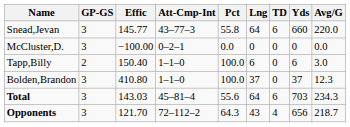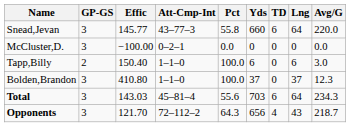 <table class="wikitable" style="white-space:nowrap;">
 <tr>
 <th>Name</th>
 <th>GP-GS</th>
 <th>Effic</th>
 <th>Att-Cmp-Int</th>
 <th>Pct</th>
+<th>Yds</th>
+<th>TD</th>
 <th>Lng</th>
-<th>TD</th>
-<th>Yds</th>
 <th>Avg/G</th>
 </tr>
 <tr>
 <td>Snead,Jevan</td>
 <td>3</td>
 <td>145.77</td>
 <td>43–77–3</td>
 <td>55.8</td>
+<td>660</td>
+<td>6</td>
 <td>64</td>
-<td>6</td>
-<td>660</td>
 <td>220.0</td>
 </tr>
 <tr>
 <td>McCluster,D.</td>
 <td>3</td>
 <td>−100.00</td>
 <td>0–2–1</td>
 <td>0.0</td>
 <td>0</td>
 <td>0</td>
 <td>0</td>
 <td>0.0</td>
 </tr>
 <tr>
 <td>Tapp,Billy</td>
 <td>2</td>
 <td>150.40</td>
 <td>1–1–0</td>
 <td>100.0</td>
 <td>6</td>
 <td>0</td>
 <td>6</td>
 <td>3.0</td>
 </tr>
 <tr>
 <td>Bolden,Brandon</td>
 <td>3</td>
 <td>410.80</td>
 <td>1–1–0</td>
 <td>100.0</td>
 <td>37</td>
 <td>0</td>
 <td>37</td>
 <td>12.3</td>
 </tr>
 <tr>
 <td><strong>Total</strong></td>
 <td>3</td>
 <td>143.03</td>
 <td>45–81–4</td>
 <td>55.6</td>
+<td>703</td>
+<td>6</td>
 <td>64</td>
-<td>6</td>
-<td>703</td>
 <td>234.3</td>
 </tr>
 <tr>
 <td><strong>Opponents</strong></td>
 <td>3</td>
 <td>121.70</td>
 <td>72–112–2</td>
 <td>64.3</td>
+<td>656</td>
+<td>4</td>
 <td>43</td>
-<td>4</td>
-<td>656</td>
 <td>218.7</td>
 </tr>
 </table>
